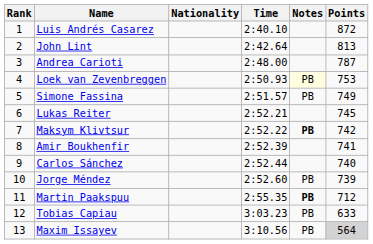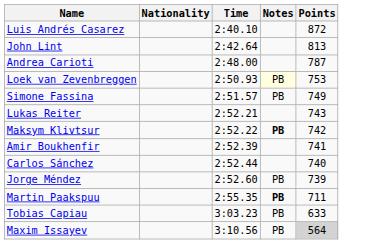 <table class="wikitable sortable" style="text-align:center">
 <tr>
-<th>Rank</th>
 <th>Name</th>
 <th>Nationality</th>
 <th>Time</th>
 <th>Notes</th>
 <th>Points</th>
 </tr>
 <tr>
-<td>1</td>
 <td align=left><a href='#'>Luis Andrés Casarez</a></td>
 <td align=left></td>
 <td>2:40.10</td>
 <td></td>
 <td>872</td>
 </tr>
 <tr>
-<td>2</td>
 <td align=left><a href='#'>John Lint</a></td>
 <td align=left></td>
 <td>2:42.64</td>
 <td></td>
 <td>813</td>
 </tr>
 <tr>
-<td>3</td>
 <td align=left><a href='#'>Andrea Carioti</a></td>
 <td align=left></td>
 <td>2:48.00</td>
 <td></td>
 <td>787</td>
 </tr>
 <tr>
-<td>4</td>
 <td align=left><a href='#'>Loek van Zevenbreggen</a></td>
 <td align=left></td>
 <td>2:50.93</td>
 <td style="background: lightyellow;">PB</td>
 <td>753</td>
 </tr>
 <tr>
-<td>5</td>
 <td align=left><a href='#'>Simone Fassina</a></td>
 <td align=left></td>
 <td>2:51.57</td>
 <td>PB</td>
 <td>749</td>
 </tr>
 <tr>
-<td>6</td>
 <td align=left><a href='#'>Lukas Reiter</a></td>
 <td align=left></td>
 <td>2:52.21</td>
 <td></td>
-<td>745</td>
+<td>743</td>
 </tr>
 <tr>
-<td>7</td>
 <td align=left><a href='#'>Maksym Klivtsur</a></td>
 <td align=left></td>
 <td>2:52.22</td>
 <td><strong>PB</strong></td>
 <td>742</td>
 </tr>
 <tr>
-<td>8</td>
 <td align=left><a href='#'>Amir Boukhenfir</a></td>
 <td align=left></td>
 <td>2:52.39</td>
 <td></td>
 <td>741</td>
 </tr>
 <tr>
-<td>9</td>
 <td align=left><a href='#'>Carlos Sánchez</a></td>
 <td align=left></td>
 <td>2:52.44</td>
 <td></td>
 <td>740</td>
 </tr>
 <tr>
-<td>10</td>
 <td align=left><a href='#'>Jorge Méndez</a></td>
 <td align=left></td>
 <td>2:52.60</td>
 <td>PB</td>
 <td>739</td>
 </tr>
 <tr>
-<td>11</td>
 <td align=left><a href='#'>Martin Paakspuu</a></td>
 <td align=left></td>
 <td>2:55.35</td>
 <td><strong>PB</strong></td>
-<td>712</td>
+<td>711</td>
 </tr>
 <tr>
-<td>12</td>
 <td align=left><a href='#'>Tobias Capiau</a></td>
 <td align=left></td>
 <td>3:03.23</td>
 <td>PB</td>
 <td>633</td>
 </tr>
 <tr>
-<td>13</td>
 <td align=left><a href='#'>Maxim Issayev</a></td>
 <td align=left></td>
 <td>3:10.56</td>
 <td>PB</td>
 <td style="background: lightgrey;">564</td>
 </tr>
 </table>
